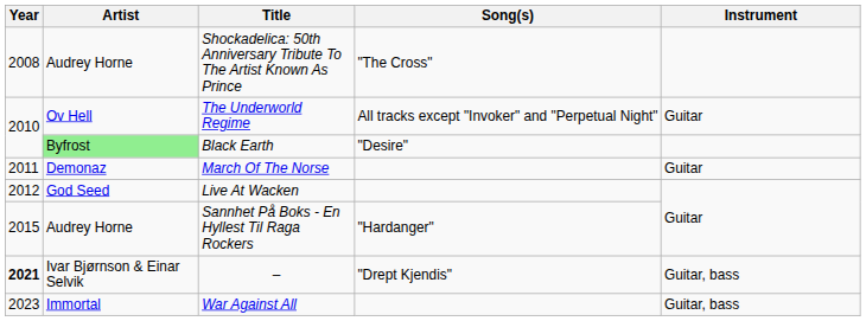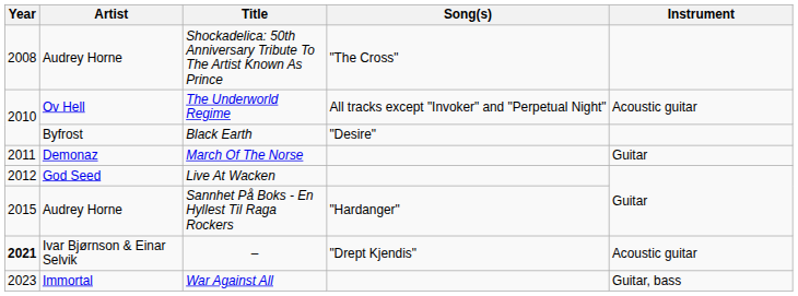 <table class="wikitable sortable">
 <tr>
 <th width="33">Year</th>
 <th width="170">Artist</th>
 <th width="170">Title</th>
 <th>Song(s)</th>
 <th width="220">Instrument</th>
 </tr>
 <tr>
 <td>2008</td>
 <td>Audrey Horne</td>
 <td><em>Shockadelica: 50th Anniversary Tribute To The Artist Known As Prince</em></td>
 <td>"The Cross"</td>
 <td></td>
 </tr>
 <tr>
 <td rowspan="2">2010</td>
 <td><a href='#'>Ov Hell</a></td>
 <td><em><a href='#'>The Underworld Regime</a></em></td>
 <td>All tracks except "Invoker" and "Perpetual Night"</td>
-<td>Guitar</td>
+<td>Acoustic guitar</td>
 </tr>
 <tr>
-<td style="background: lightgreen;">Byfrost</td>
+<td>Byfrost</td>
 <td><em>Black Earth</em></td>
 <td>"Desire"</td>
 <td></td>
 </tr>
 <tr>
 <td>2011</td>
 <td><a href='#'>Demonaz</a></td>
 <td><em><a href='#'>March Of The Norse</a></em></td>
 <td></td>
 <td>Guitar</td>
 </tr>
 <tr>
 <td>2012</td>
 <td><a href='#'>God Seed</a></td>
 <td><em>Live At Wacken</em></td>
 <td></td>
 <td rowspan="2">Guitar</td>
 </tr>
 <tr>
 <td>2015</td>
 <td>Audrey Horne</td>
 <td><em>Sannhet På Boks - En Hyllest Til Raga Rockers</em></td>
 <td>"Hardanger"</td>
 </tr>
 <tr>
 <td><strong>2021</strong></td>
 <td>Ivar Bjørnson & Einar Selvik</td>
 <td align="center">–</td>
 <td>"Drept Kjendis"</td>
-<td>Guitar, bass</td>
+<td>Acoustic guitar</td>
 </tr>
 <tr>
 <td>2023</td>
 <td><a href='#'>Immortal</a></td>
 <td><em><a href='#'>War Against All</a></em></td>
 <td></td>
 <td>Guitar, bass</td>
 </tr>
 </table>
